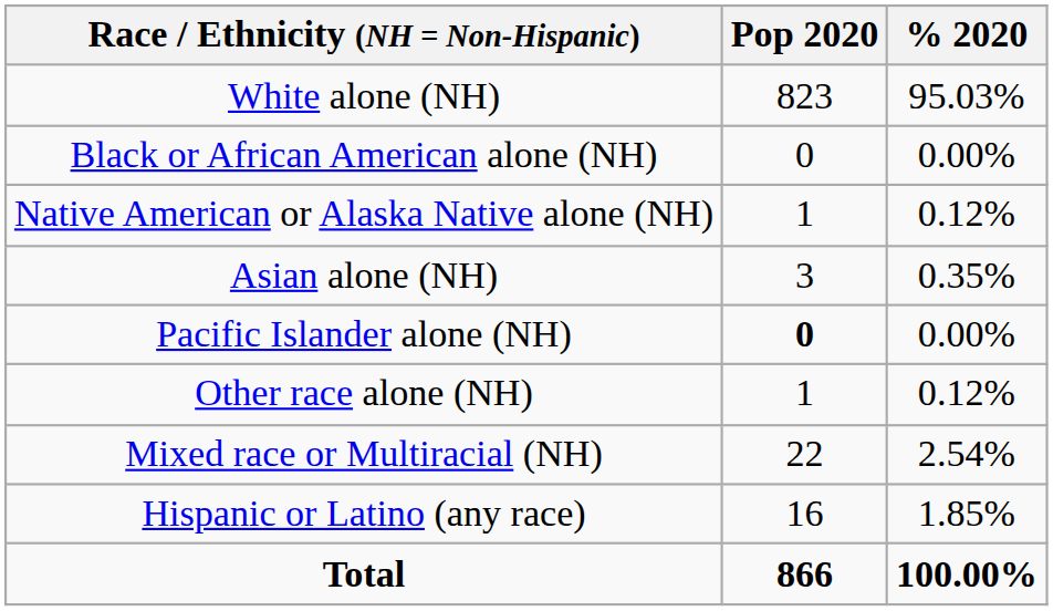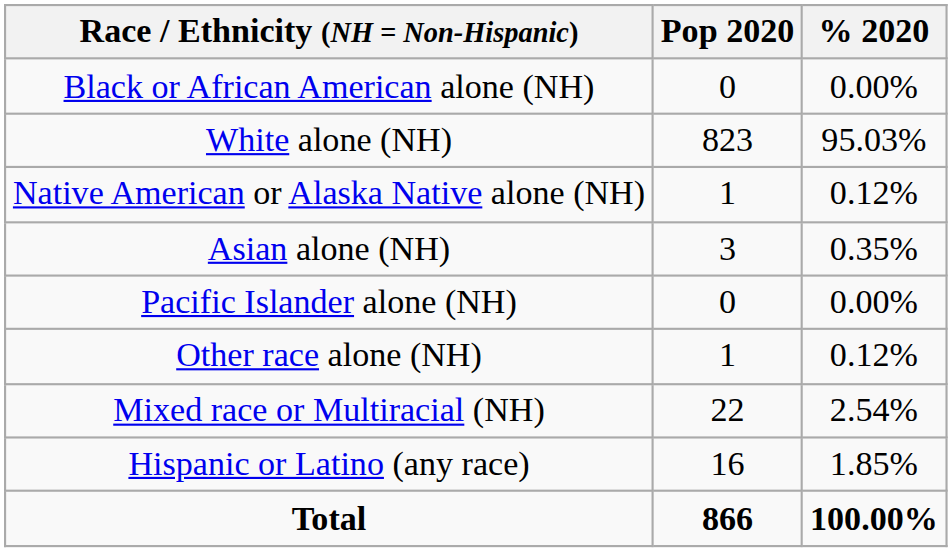 <table class="wikitable" style="text-align:center;">
 <tr>
 <th>Race / Ethnicity <small>(<em>NH = Non-Hispanic</em>)</small></th>
 <th>Pop 2020</th>
 <th>% 2020</th>
 </tr>
 <tr>
+<td><a href='#'>Black or African American</a> alone (NH)</td>
+<td>0</td>
+<td>0.00%</td>
+</tr>
+<tr>
 <td><a href='#'>White</a> alone (NH)</td>
 <td>823</td>
 <td>95.03%</td>
-</tr>
-<tr>
-<td><a href='#'>Black or African American</a> alone (NH)</td>
-<td>0</td>
-<td>0.00%</td>
 </tr>
 <tr>
 <td><a href='#'>Native American</a> or <a href='#'>Alaska Native</a> alone (NH)</td>
 <td>1</td>
 <td>0.12%</td>
 </tr>
 <tr>
 <td><a href='#'>Asian</a> alone (NH)</td>
 <td>3</td>
 <td>0.35%</td>
 </tr>
 <tr>
 <td><a href='#'>Pacific Islander</a> alone (NH)</td>
-<td><strong>0</strong></td>
+<td>0</td>
 <td>0.00%</td>
 </tr>
 <tr>
 <td><a href='#'>Other race</a> alone (NH)</td>
 <td>1</td>
 <td>0.12%</td>
 </tr>
 <tr>
 <td><a href='#'>Mixed race or Multiracial</a> (NH)</td>
 <td>22</td>
 <td>2.54%</td>
 </tr>
 <tr>
 <td><a href='#'>Hispanic or Latino</a> (any race)</td>
 <td>16</td>
 <td>1.85%</td>
 </tr>
 <tr>
 <td><strong>Total</strong></td>
 <td><strong>866</strong></td>
 <td><strong>100.00%</strong></td>
 </tr>
 </table>
